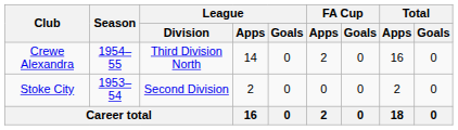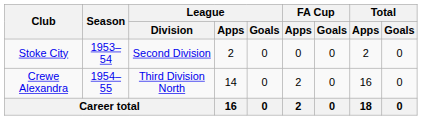 <table class="wikitable" style="text-align: center;">
 <tr>
 <th rowspan="2">Club</th>
 <th rowspan="2">Season</th>
 <th colspan="3">League</th>
 <th colspan="2">FA Cup</th>
 <th colspan="2">Total</th>
 </tr>
 <tr>
 <th>Division</th>
 <th>Apps</th>
 <th>Goals</th>
 <th>Apps</th>
 <th>Goals</th>
 <th>Apps</th>
 <th>Goals</th>
 </tr>
 <tr>
+<td><a href='#'>Stoke City</a></td>
+<td><a href='#'>1953–54</a></td>
+<td><a href='#'>Second Division</a></td>
+<td>2</td>
+<td>0</td>
+<td>0</td>
+<td>0</td>
+<td>2</td>
+<td>0</td>
+</tr>
+<tr>
 <td><a href='#'>Crewe Alexandra</a></td>
 <td><a href='#'>1954–55</a></td>
 <td><a href='#'>Third Division North</a></td>
 <td>14</td>
 <td>0</td>
 <td>2</td>
 <td>0</td>
 <td>16</td>
-<td>0</td>
-</tr>
-<tr>
-<td><a href='#'>Stoke City</a></td>
-<td><a href='#'>1953–54</a></td>
-<td><a href='#'>Second Division</a></td>
-<td>2</td>
-<td>0</td>
-<td>0</td>
-<td>0</td>
-<td>2</td>
 <td>0</td>
 </tr>
 <tr>
 <th colspan="3">Career total</th>
 <th>16</th>
 <th>0</th>
 <th>2</th>
 <th>0</th>
 <th>18</th>
 <th>0</th>
 </tr>
 </table>
